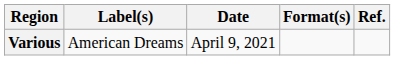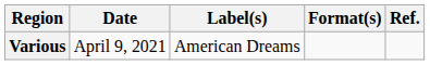 <table class="wikitable plainrowheaders">
 <tr>
 <th scope="col">Region</th>
+<th scope="col">Date</th>
 <th scope="col">Label(s)</th>
-<th scope="col">Date</th>
 <th scope="col">Format(s)</th>
 <th scope="col">Ref.</th>
 </tr>
 <tr>
 <th scope="row">Various</th>
+<td>April 9, 2021</td>
 <td>American Dreams</td>
-<td>April 9, 2021</td>
 <td></td>
 <td align="center"></td>
 </tr>
 </table>
